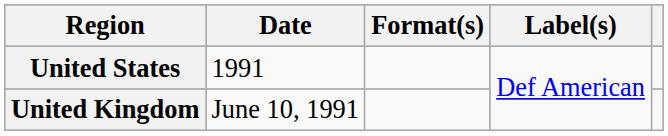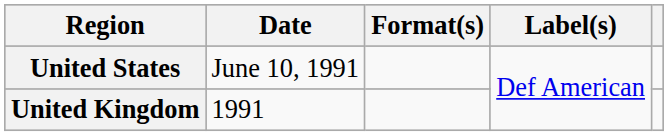 <table class="wikitable plainrowheaders">
 <tr>
 <th scope="col">Region</th>
 <th scope="col">Date</th>
 <th scope="col">Format(s)</th>
 <th scope="col">Label(s)</th>
 <th scope="col"></th>
 </tr>
 <tr>
 <th scope="row">United States</th>
-<td>1991</td>
+<td>June 10, 1991</td>
 <td></td>
 <td rowspan="2"><a href='#'>Def American</a></td>
 <td></td>
 </tr>
 <tr>
 <th scope="row">United Kingdom</th>
-<td>June 10, 1991</td>
+<td>1991</td>
 <td></td>
 <td></td>
 </tr>
 </table>
